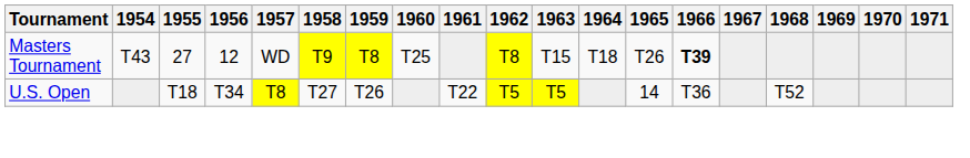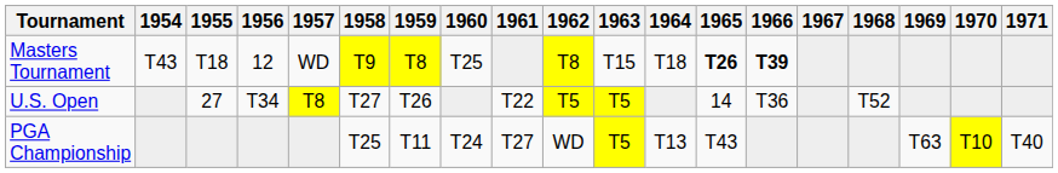 <table class="wikitable" style="font-size:95%;text-align:center;">
 <tr>
 <th>Tournament</th>
 <th>1954</th>
 <th>1955</th>
 <th>1956</th>
 <th>1957</th>
 <th>1958</th>
 <th>1959</th>
 <th>1960</th>
 <th>1961</th>
 <th>1962</th>
 <th>1963</th>
 <th>1964</th>
 <th>1965</th>
 <th>1966</th>
 <th>1967</th>
 <th>1968</th>
 <th>1969</th>
 <th>1970</th>
 <th>1971</th>
 </tr>
 <tr>
 <td align=left><a href='#'>Masters Tournament</a></td>
 <td>T43</td>
-<td>27</td>
+<td>T18</td>
 <td>12</td>
 <td>WD</td>
 <td style="background:yellow;">T9</td>
 <td style="background:yellow;">T8</td>
 <td>T25</td>
 <td style="background:#eeeeee;"></td>
 <td style="background:yellow;">T8</td>
 <td>T15</td>
 <td>T18</td>
-<td>T26</td>
+<td><strong>T26</strong></td>
 <td><strong>T39</strong></td>
 <td style="background:#eeeeee;"></td>
 <td style="background:#eeeeee;"></td>
 <td style="background:#eeeeee;"></td>
 <td style="background:#eeeeee;"></td>
 <td style="background:#eeeeee;"></td>
 </tr>
 <tr>
 <td align=left><a href='#'>U.S. Open</a></td>
 <td style="background:#eeeeee;"></td>
-<td>T18</td>
+<td>27</td>
 <td>T34</td>
 <td style="background:yellow;">T8</td>
 <td>T27</td>
 <td>T26</td>
 <td style="background:#eeeeee;"></td>
 <td>T22</td>
 <td style="background:yellow;">T5</td>
 <td style="background:yellow;">T5</td>
 <td style="background:#eeeeee;"></td>
 <td>14</td>
 <td>T36</td>
 <td style="background:#eeeeee;"></td>
 <td>T52</td>
 <td style="background:#eeeeee;"></td>
 <td style="background:#eeeeee;"></td>
 <td style="background:#eeeeee;"></td>
 </tr>
+<tr>
+<td align=left><a href='#'>PGA Championship</a></td>
+<td style="background:#eeeeee;"></td>
+<td style="background:#eeeeee;"></td>
+<td style="background:#eeeeee;"></td>
+<td style="background:#eeeeee;"></td>
+<td>T25</td>
+<td>T11</td>
+<td>T24</td>
+<td>T27</td>
+<td>WD</td>
+<td style="background:yellow;">T5</td>
+<td>T13</td>
+<td>T43</td>
+<td style="background:#eeeeee;"></td>
+<td style="background:#eeeeee;"></td>
+<td style="background:#eeeeee;"></td>
+<td>T63</td>
+<td style="background:yellow;">T10</td>
+<td>T40</td>
+</tr>
 </table>
